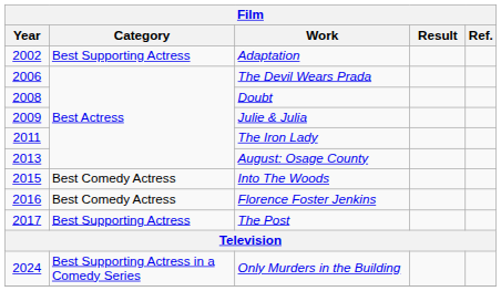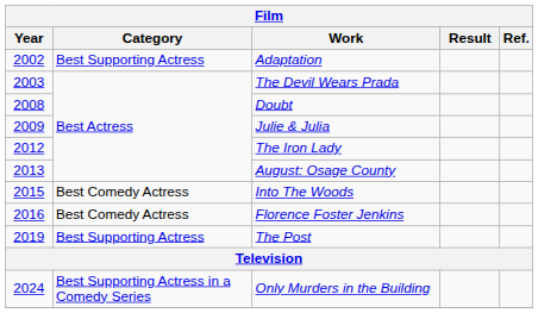 <table class="wikitable sortable">
 <tr>
 <th colspan=5><a href='#'>Film</a></th>
 </tr>
 <tr>
 <th scope="col" style="width:4em;">Year</th>
 <th scope="col" style="width:27em;">Category</th>
 <th scope="col" style="width:25em;">Work</th>
 <th scope="col" style="width:5em;">Result</th>
 <th class=unsortable>Ref.</th>
 </tr>
 <tr>
 <td style="text-align:center;"><a href='#'>2002</a></td>
 <td><a href='#'>Best Supporting Actress</a></td>
 <td><em><a href='#'>Adaptation</a></em></td>
 <td></td>
 <td style="text-align:center;"></td>
 </tr>
 <tr>
-<td style="text-align:center;"><a href='#'>2006</a></td>
+<td style="text-align:center;"><a href='#'>2003</a></td>
 <td rowspan="5"><a href='#'>Best Actress</a></td>
 <td><em><a href='#'>The Devil Wears Prada</a></em></td>
 <td></td>
 <td style="text-align:center;"></td>
 </tr>
 <tr>
 <td style="text-align:center;"><a href='#'>2008</a></td>
 <td><em><a href='#'>Doubt</a></em></td>
 <td></td>
 <td style="text-align:center;"></td>
 </tr>
 <tr>
 <td style="text-align:center;"><a href='#'>2009</a></td>
 <td><em><a href='#'>Julie & Julia</a></em></td>
 <td></td>
 <td style="text-align:center;"></td>
 </tr>
 <tr>
-<td style="text-align:center;"><a href='#'>2011</a></td>
+<td style="text-align:center;"><a href='#'>2012</a></td>
 <td><em><a href='#'>The Iron Lady</a></em></td>
 <td></td>
 <td style="text-align:center;"></td>
 </tr>
 <tr>
 <td style="text-align:center;"><a href='#'>2013</a></td>
 <td><em><a href='#'>August: Osage County</a></em></td>
 <td></td>
 <td style="text-align:center;"></td>
 </tr>
 <tr>
 <td style="text-align:center;"><a href='#'>2015</a></td>
 <td>Best Comedy Actress</td>
 <td><em><a href='#'>Into The Woods</a></em></td>
 <td></td>
 <td style="text-align:center;"></td>
 </tr>
 <tr>
 <td style="text-align:center;"><a href='#'>2016</a></td>
 <td>Best Comedy Actress</td>
 <td><em><a href='#'>Florence Foster Jenkins</a></em></td>
 <td></td>
 <td style="text-align:center;"></td>
 </tr>
 <tr>
-<td style="text-align:center;"><a href='#'>2017</a></td>
+<td style="text-align:center;"><a href='#'>2019</a></td>
 <td><a href='#'>Best Supporting Actress</a></td>
 <td><em><a href='#'>The Post</a></em></td>
 <td></td>
 <td style="text-align:center;"></td>
 </tr>
 <tr>
 <th colspan=5><a href='#'>Television</a></th>
 </tr>
 <tr>
 <td style="text-align:center;"><a href='#'>2024</a></td>
 <td><a href='#'>Best Supporting Actress in a Comedy Series</a></td>
 <td><em><a href='#'>Only Murders in the Building</a></em></td>
 <td></td>
 <td></td>
 </tr>
 <tr>
 </tr>
 </table>
